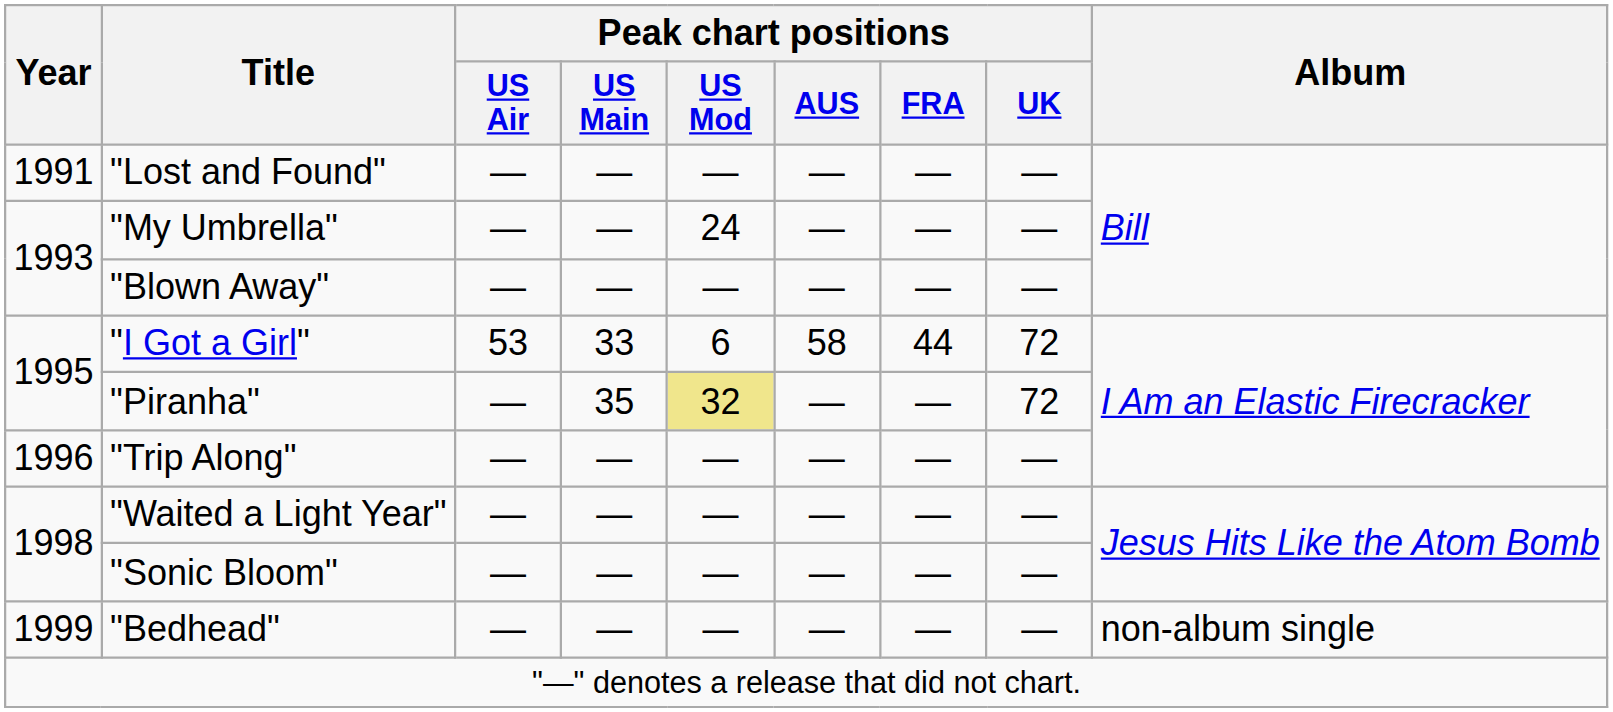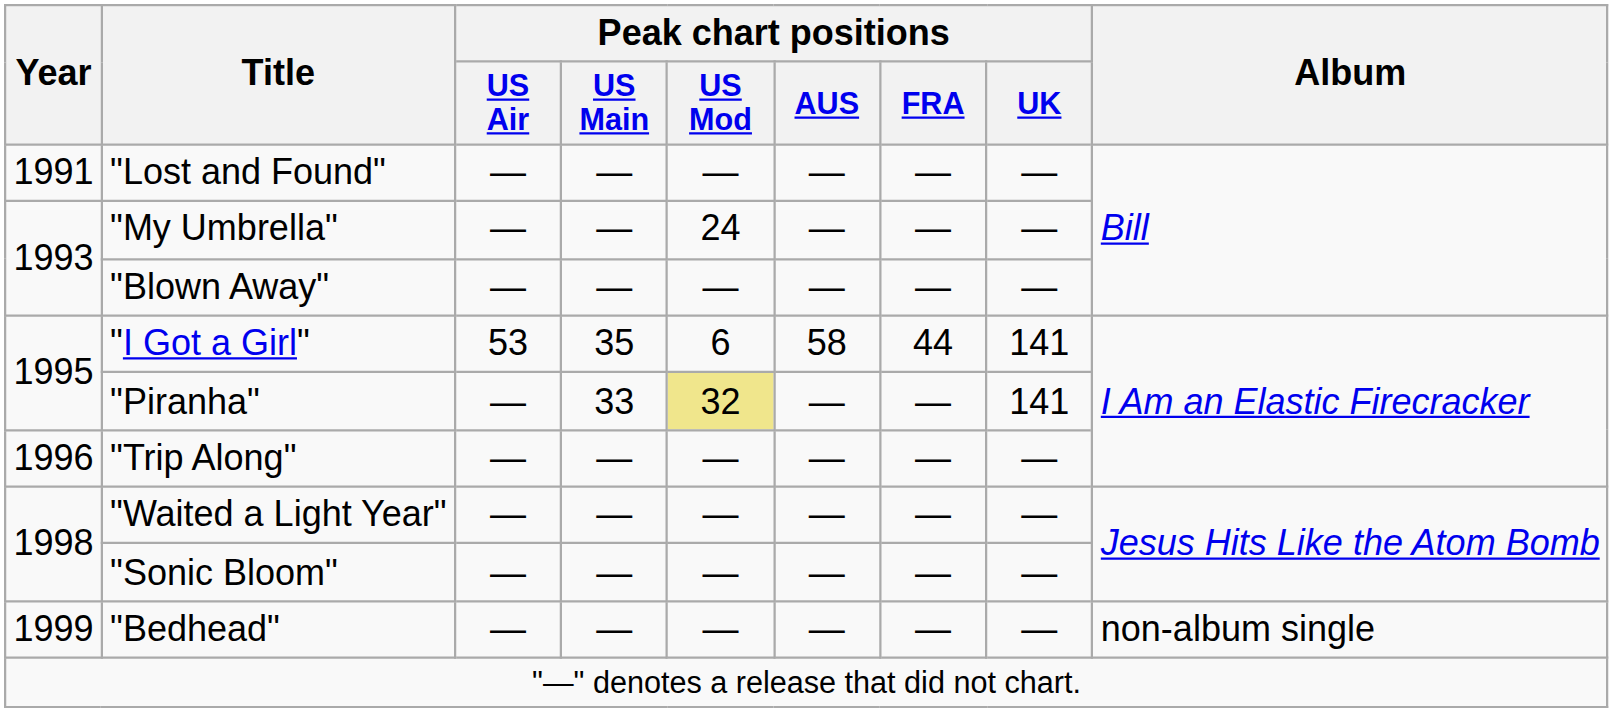 <table class="wikitable">
 <tr>
 <th rowspan="2">Year</th>
 <th rowspan="2">Title</th>
 <th colspan="6">Peak chart positions</th>
 <th rowspan="2">Album</th>
 </tr>
 <tr>
 <th style="width:3em;font-size:85%"><a href='#'>US<br>Air</a><br></th>
 <th style="width:3em;font-size:85%"><a href='#'>US<br>Main</a><br></th>
 <th style="width:3em;font-size:85%"><a href='#'>US<br>Mod</a><br></th>
 <th style="width:3em;font-size:85%"><a href='#'>AUS</a><br></th>
 <th style="width:3em;font-size:85%"><a href='#'>FRA</a><br></th>
 <th style="width:3em;font-size:85%"><a href='#'>UK</a><br></th>
 </tr>
 <tr>
 <td>1991</td>
 <td>"Lost and Found"</td>
 <td align="center">—</td>
 <td align="center">—</td>
 <td align="center">—</td>
 <td align="center">—</td>
 <td align="center">—</td>
 <td align="center">—</td>
 <td rowspan="3"><em><a href='#'>Bill</a></em></td>
 </tr>
 <tr>
 <td rowspan="2">1993</td>
 <td>"My Umbrella"</td>
 <td align="center">—</td>
 <td align="center">—</td>
 <td align="center">24</td>
 <td align="center">—</td>
 <td align="center">—</td>
 <td align="center">—</td>
 </tr>
 <tr>
 <td>"Blown Away"</td>
 <td align="center">—</td>
 <td align="center">—</td>
 <td align="center">—</td>
 <td align="center">—</td>
 <td align="center">—</td>
 <td align="center">—</td>
 </tr>
 <tr>
 <td rowspan="2">1995</td>
 <td>"<a href='#'>I Got a Girl</a>"</td>
 <td align="center">53</td>
-<td align="center">33</td>
+<td align="center">35</td>
 <td align="center">6</td>
 <td align="center">58</td>
 <td align="center">44</td>
-<td align="center">72</td>
+<td align="center">141</td>
 <td rowspan="3"><em><a href='#'>I Am an Elastic Firecracker</a></em></td>
 </tr>
 <tr>
 <td>"Piranha"</td>
 <td align="center">—</td>
-<td align="center">35</td>
+<td align="center">33</td>
 <td align="center" style="background: khaki;">32</td>
 <td align="center">—</td>
 <td align="center">—</td>
-<td align="center">72</td>
+<td align="center">141</td>
 </tr>
 <tr>
 <td>1996</td>
 <td>"Trip Along"</td>
 <td align="center">—</td>
 <td align="center">—</td>
 <td align="center">—</td>
 <td align="center">—</td>
 <td align="center">—</td>
 <td align="center">—</td>
 </tr>
 <tr>
 <td rowspan="2">1998</td>
 <td>"Waited a Light Year"</td>
 <td align="center">—</td>
 <td align="center">—</td>
 <td align="center">—</td>
 <td align="center">—</td>
 <td align="center">—</td>
 <td align="center">—</td>
 <td rowspan="2"><em><a href='#'>Jesus Hits Like the Atom Bomb</a></em></td>
 </tr>
 <tr>
 <td>"Sonic Bloom"</td>
 <td align="center">—</td>
 <td align="center">—</td>
 <td align="center">—</td>
 <td align="center">—</td>
 <td align="center">—</td>
 <td align="center">—</td>
 </tr>
 <tr>
 <td>1999</td>
 <td>"Bedhead"</td>
 <td align="center">—</td>
 <td align="center">—</td>
 <td align="center">—</td>
 <td align="center">—</td>
 <td align="center">—</td>
 <td align="center">—</td>
 <td>non-album single</td>
 </tr>
 <tr>
 <td align="center" colspan="11" style="font-size: 85%">"—" denotes a release that did not chart.</td>
 </tr>
 </table>
